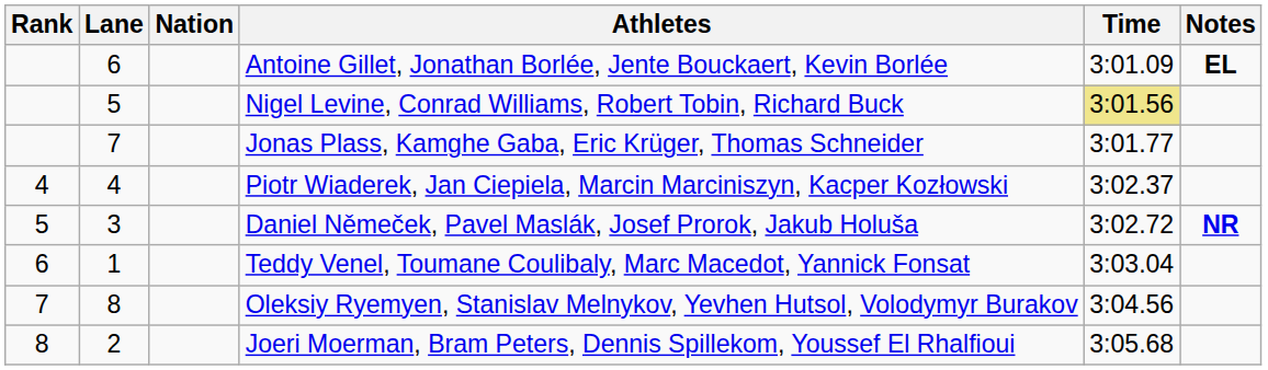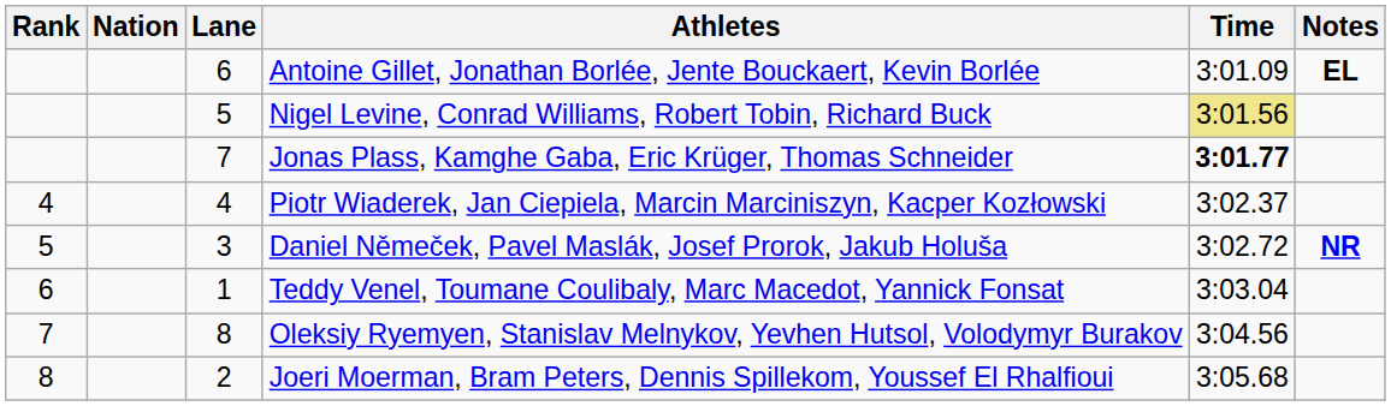 <table class="wikitable sortable" style="text-align:center">
 <tr>
 <th>Rank</th>
+<th>Nation</th>
 <th>Lane</th>
-<th>Nation</th>
 <th>Athletes</th>
 <th>Time</th>
 <th>Notes</th>
 </tr>
 <tr>
 <td></td>
+<td align=left></td>
 <td>6</td>
-<td align=left></td>
 <td align=left><a href='#'>Antoine Gillet</a>, <a href='#'>Jonathan Borlée</a>, <a href='#'>Jente Bouckaert</a>, <a href='#'>Kevin Borlée</a></td>
 <td>3:01.09</td>
 <td><strong>EL</strong></td>
 </tr>
 <tr>
 <td></td>
+<td align=left></td>
 <td>5</td>
-<td align=left></td>
 <td align=left><a href='#'>Nigel Levine</a>, <a href='#'>Conrad Williams</a>, <a href='#'>Robert Tobin</a>, <a href='#'>Richard Buck</a></td>
 <td style="background: khaki;">3:01.56</td>
 <td></td>
 </tr>
 <tr>
 <td></td>
+<td align=left></td>
 <td>7</td>
-<td align=left></td>
 <td align=left><a href='#'>Jonas Plass</a>, <a href='#'>Kamghe Gaba</a>, <a href='#'>Eric Krüger</a>, <a href='#'>Thomas Schneider</a></td>
-<td>3:01.77</td>
+<td><strong>3:01.77</strong></td>
 <td></td>
 </tr>
 <tr>
 <td>4</td>
+<td align=left></td>
 <td>4</td>
-<td align=left></td>
 <td align=left><a href='#'>Piotr Wiaderek</a>, <a href='#'>Jan Ciepiela</a>, <a href='#'>Marcin Marciniszyn</a>, <a href='#'>Kacper Kozłowski</a></td>
 <td>3:02.37</td>
 <td></td>
 </tr>
 <tr>
 <td>5</td>
+<td align=left></td>
 <td>3</td>
-<td align=left></td>
 <td align=left><a href='#'>Daniel Němeček</a>, <a href='#'>Pavel Maslák</a>, <a href='#'>Josef Prorok</a>, <a href='#'>Jakub Holuša</a></td>
 <td>3:02.72</td>
 <td><strong><a href='#'>NR</a></strong></td>
 </tr>
 <tr>
 <td>6</td>
+<td align=left></td>
 <td>1</td>
-<td align=left></td>
 <td align=left><a href='#'>Teddy Venel</a>, <a href='#'>Toumane Coulibaly</a>, <a href='#'>Marc Macedot</a>, <a href='#'>Yannick Fonsat</a></td>
 <td>3:03.04</td>
 <td></td>
 </tr>
 <tr>
 <td>7</td>
+<td align=left></td>
 <td>8</td>
-<td align=left></td>
 <td align=left><a href='#'>Oleksiy Ryemyen</a>, <a href='#'>Stanislav Melnykov</a>, <a href='#'>Yevhen Hutsol</a>, <a href='#'>Volodymyr Burakov</a></td>
 <td>3:04.56</td>
 <td></td>
 </tr>
 <tr>
 <td>8</td>
+<td align=left></td>
 <td>2</td>
-<td align=left></td>
 <td align=left><a href='#'>Joeri Moerman</a>, <a href='#'>Bram Peters</a>, <a href='#'>Dennis Spillekom</a>, <a href='#'>Youssef El Rhalfioui</a></td>
 <td>3:05.68</td>
 <td></td>
 </tr>
 </table>
